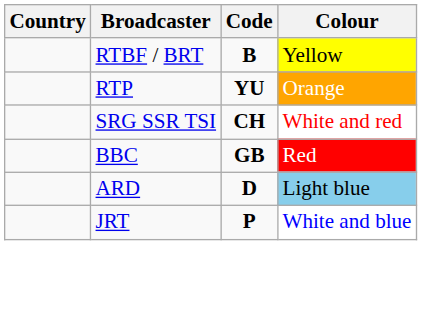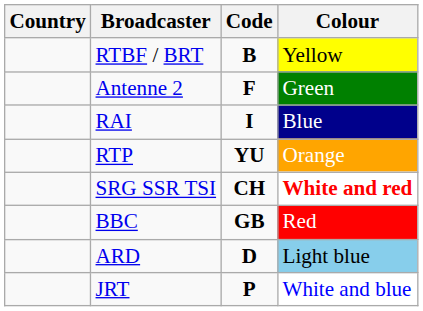 <table class="wikitable sortable">
 <tr>
 <th>Country</th>
 <th>Broadcaster</th>
 <th>Code</th>
 <th>Colour</th>
 </tr>
 <tr>
 <td></td>
 <td><a href='#'>RTBF</a> / <a href='#'>BRT</a></td>
 <td align="center"><strong>B</strong></td>
 <td style="background:yellow">Yellow</td>
 </tr>
 <tr>
 <td></td>
+<td><a href='#'>Antenne 2</a></td>
+<td align="center"><strong>F</strong></td>
+<td style="background:green; color: white">Green</td>
+</tr>
+<tr>
+<td></td>
+<td><a href='#'>RAI</a></td>
+<td align="center"><strong>I</strong></td>
+<td style="background:darkblue; color: white">Blue</td>
+</tr>
+<tr>
+<td></td>
 <td><a href='#'>RTP</a></td>
 <td align="center"><strong>YU</strong></td>
 <td style="background:orange; color: white">Orange</td>
 </tr>
 <tr>
 <td></td>
 <td><a href='#'>SRG SSR TSI</a></td>
 <td align="center"><strong>CH</strong></td>
-<td style="background:white; color: red">White and red</td>
+<td style="background:white; color: red"><strong>White and red</strong></td>
 </tr>
 <tr>
 <td></td>
 <td><a href='#'>BBC</a></td>
 <td align="center"><strong>GB</strong></td>
 <td style="background:red; color: white">Red</td>
 </tr>
 <tr>
 <td></td>
 <td><a href='#'>ARD</a></td>
 <td align="center"><strong>D</strong></td>
 <td style="background:skyblue">Light blue</td>
 </tr>
 <tr>
 <td></td>
 <td><a href='#'>JRT</a></td>
 <td align="center"><strong>P</strong></td>
 <td style="background:white; color:blue">White and blue</td>
 </tr>
 </table>
